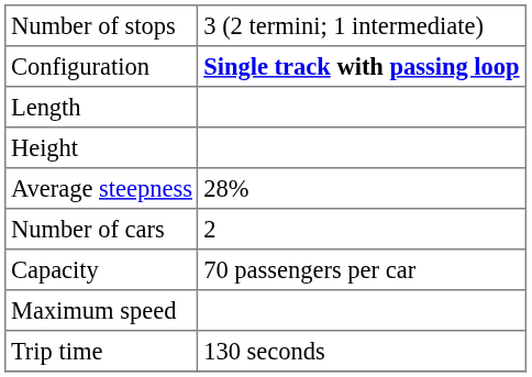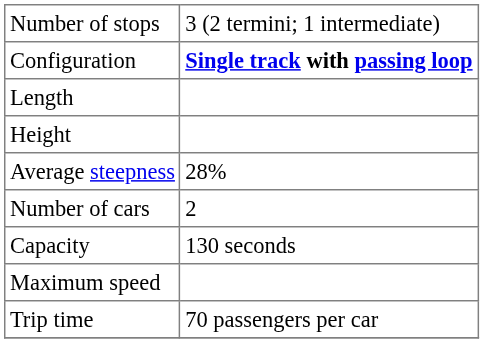 <table border="1" cellspacing="0" cellpadding="3" style="border-collapse:collapse; font-size:95%;margin-right:10px; margin-bottom:5px;">
 <tr>
 <td>Number of stops</td>
 <td>3 (2 termini; 1 intermediate)</td>
 </tr>
 <tr>
 <td>Configuration</td>
 <td><strong><a href='#'>Single track</a> with <a href='#'>passing loop</a></strong></td>
 </tr>
 <tr>
 <td>Length</td>
 <td></td>
 </tr>
 <tr>
 <td>Height</td>
 <td></td>
 </tr>
 <tr>
 <td>Average <a href='#'>steepness</a></td>
 <td>28%</td>
 </tr>
 <tr>
 <td>Number of cars</td>
 <td>2</td>
 </tr>
 <tr>
 <td>Capacity</td>
-<td>70 passengers per car</td>
+<td>130 seconds</td>
 </tr>
 <tr>
 <td>Maximum speed</td>
 <td></td>
 </tr>
 <tr>
 <td>Trip time</td>
-<td>130 seconds</td>
+<td>70 passengers per car</td>
 </tr>
 <tr>
 </tr>
 </table>
